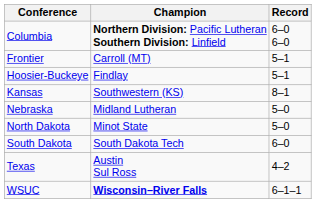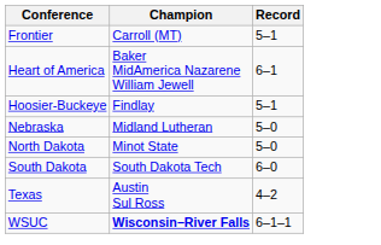 <table class="wikitable">
 <tr>
 <th>Conference</th>
 <th>Champion</th>
 <th>Record</th>
 </tr>
 <tr>
-<td><a href='#'>Columbia</a></td>
-<td><strong>Northern Division:</strong> <a href='#'>Pacific Lutheran</a><br><strong>Southern Division:</strong> <a href='#'>Linfield</a></td>
-<td>6–0<br>6–0</td>
-</tr>
-<tr>
 <td><a href='#'>Frontier</a></td>
 <td><a href='#'>Carroll (MT)</a></td>
 <td>5–1</td>
 </tr>
 <tr>
+<td><a href='#'>Heart of America</a></td>
+<td><a href='#'>Baker</a><br><a href='#'>MidAmerica Nazarene</a><br><a href='#'>William Jewell</a></td>
+<td>6–1</td>
+</tr>
+<tr>
 <td><a href='#'>Hoosier-Buckeye</a></td>
 <td><a href='#'>Findlay</a></td>
 <td>5–1</td>
-</tr>
-<tr>
-<td><a href='#'>Kansas</a></td>
-<td><a href='#'>Southwestern (KS)</a></td>
-<td>8–1</td>
 </tr>
 <tr>
 <td><a href='#'>Nebraska</a></td>
 <td><a href='#'>Midland Lutheran</a></td>
 <td>5–0</td>
 </tr>
 <tr>
 <td><a href='#'>North Dakota</a></td>
 <td><a href='#'>Minot State</a></td>
 <td>5–0</td>
 </tr>
 <tr>
 <td><a href='#'>South Dakota</a></td>
 <td><a href='#'>South Dakota Tech</a></td>
 <td>6–0</td>
 </tr>
 <tr>
 <td><a href='#'>Texas</a></td>
 <td><a href='#'>Austin</a><br><a href='#'>Sul Ross</a></td>
 <td>4–2</td>
 </tr>
 <tr>
 <td><a href='#'>WSUC</a></td>
 <td><strong><a href='#'>Wisconsin–River Falls</a></strong></td>
 <td>6–1–1</td>
 </tr>
 </table>
